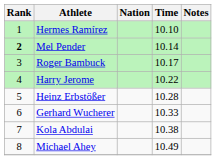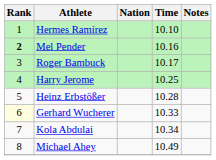 <table class="wikitable sortable" style="text-align:center">
 <tr>
 <th>Rank</th>
 <th>Athlete</th>
 <th>Nation</th>
 <th>Time</th>
 <th>Notes</th>
 </tr>
 <tr bgcolor=bbf3bb>
 <td>1</td>
 <td align=left><a href='#'>Hermes Ramírez</a></td>
 <td align=left></td>
 <td>10.10</td>
 <td></td>
 </tr>
 <tr bgcolor=bbf3bb>
 <td><strong>2</strong></td>
 <td align=left><a href='#'>Mel Pender</a></td>
 <td align=left></td>
-<td>10.14</td>
+<td>10.16</td>
 <td></td>
 </tr>
 <tr bgcolor=bbf3bb>
 <td>3</td>
 <td align=left><a href='#'>Roger Bambuck</a></td>
 <td align=left></td>
 <td>10.17</td>
 <td></td>
 </tr>
 <tr bgcolor=bbf3bb>
 <td>4</td>
 <td align=left><a href='#'>Harry Jerome</a></td>
 <td align=left></td>
-<td>10.22</td>
+<td>10.25</td>
 <td></td>
 </tr>
 <tr>
 <td>5</td>
 <td align=left><a href='#'>Heinz Erbstößer</a></td>
 <td align=left></td>
 <td>10.28</td>
 <td></td>
 </tr>
 <tr>
-<td>6</td>
+<td style="background: lightyellow;">6</td>
 <td align=left><a href='#'>Gerhard Wucherer</a></td>
 <td align=left></td>
 <td>10.33</td>
 <td></td>
 </tr>
 <tr>
 <td>7</td>
 <td align=left><a href='#'>Kola Abdulai</a></td>
 <td align=left></td>
-<td>10.38</td>
+<td>10.34</td>
 <td></td>
 </tr>
 <tr>
 <td>8</td>
 <td align=left><a href='#'>Michael Ahey</a></td>
 <td align=left></td>
 <td>10.49</td>
 <td></td>
 </tr>
 <tr>
 </tr>
 </table>
